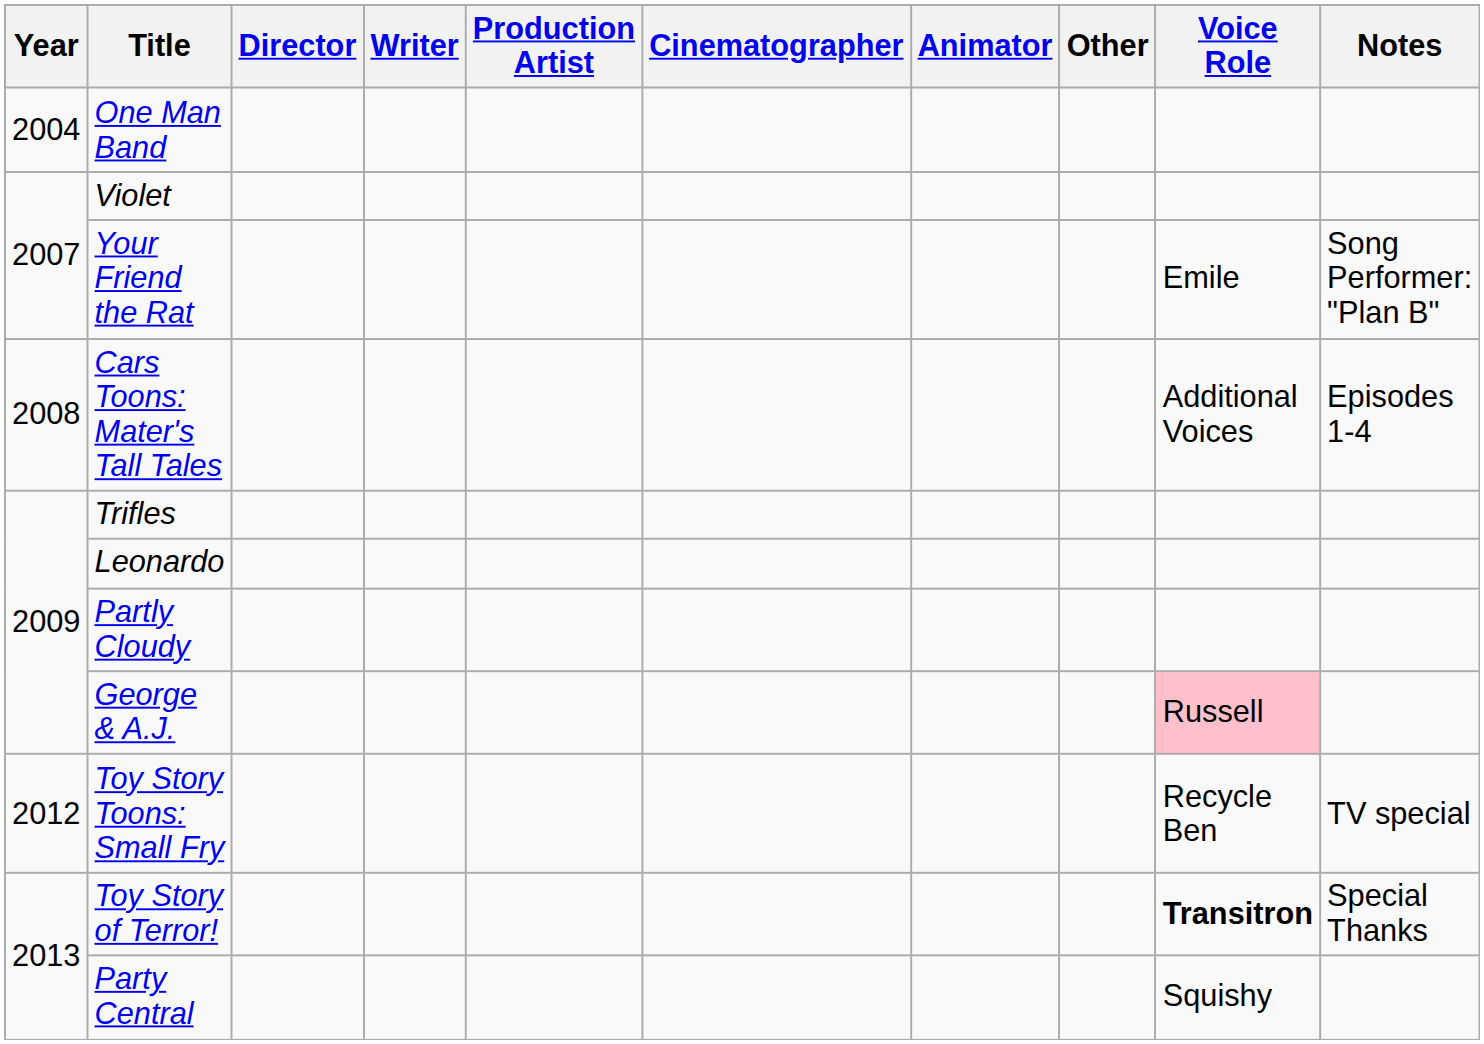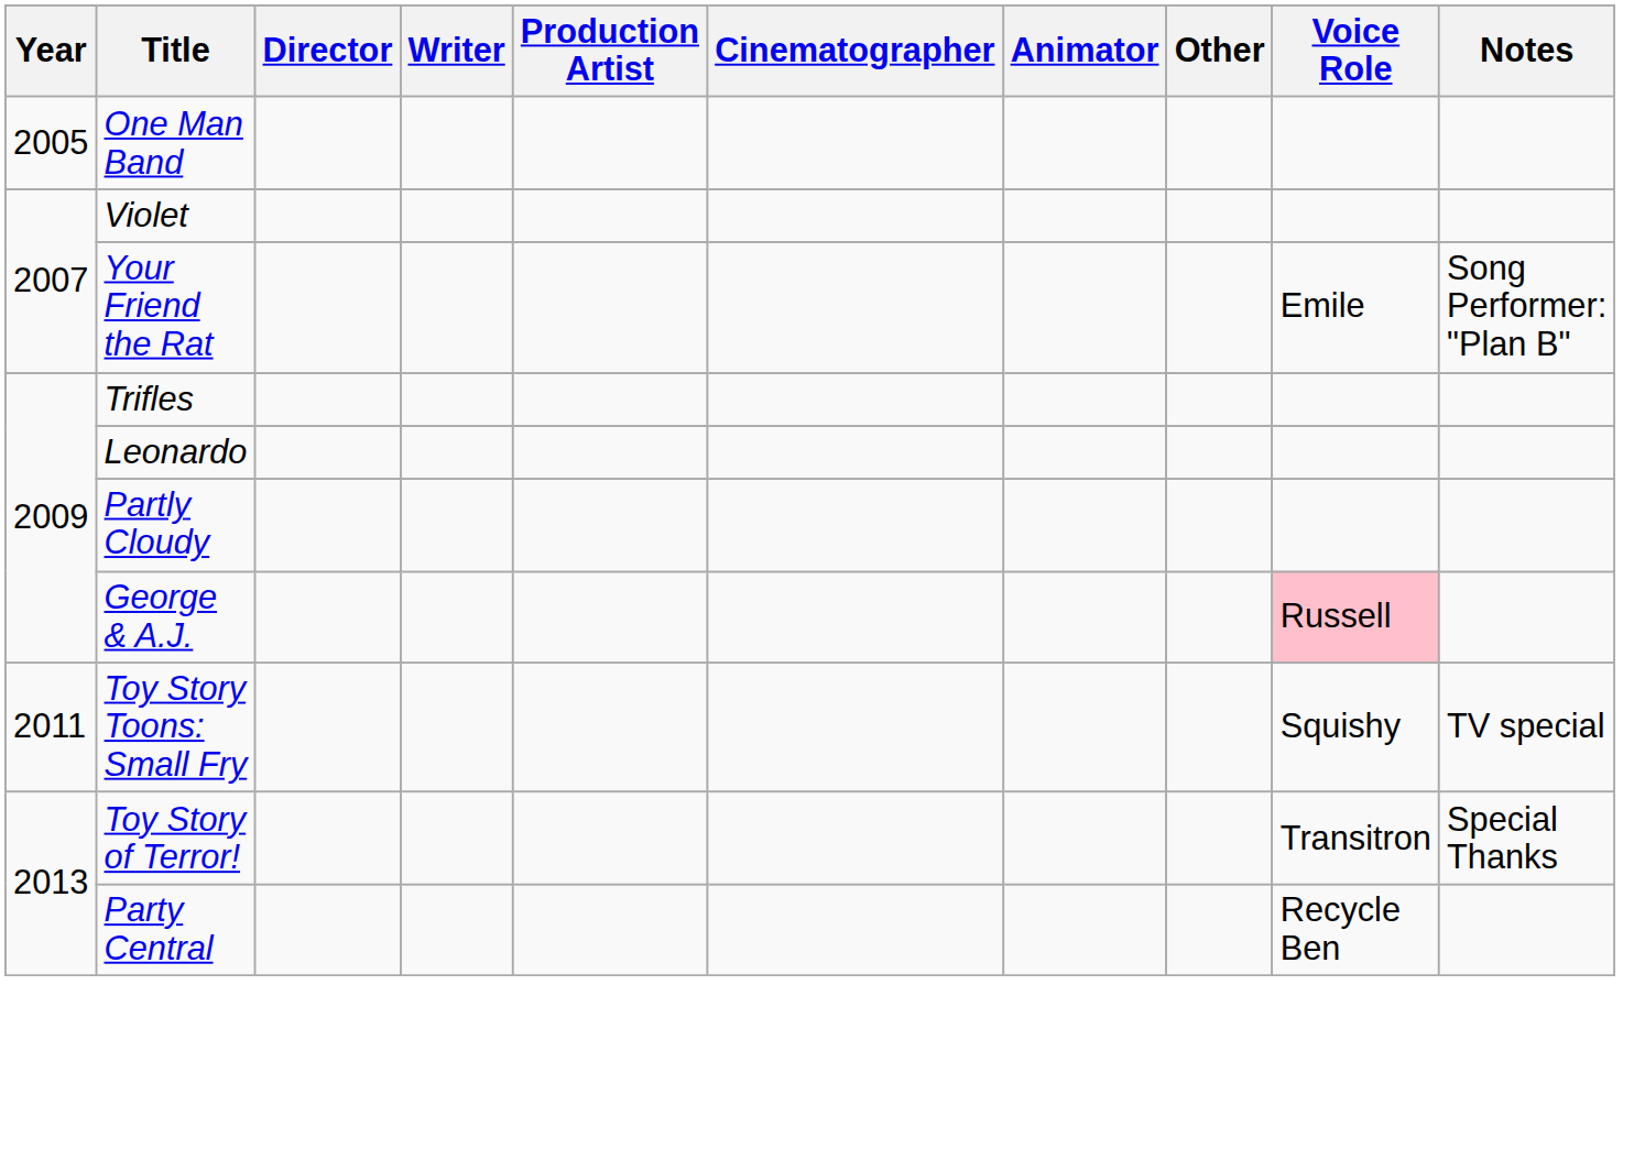 <table class="wikitable">
 <tr>
 <th>Year</th>
 <th>Title</th>
 <th><a href='#'>Director</a></th>
 <th><a href='#'>Writer</a></th>
 <th><a href='#'>Production<br>Artist</a></th>
 <th><a href='#'>Cinematographer</a></th>
 <th><a href='#'>Animator</a></th>
 <th>Other</th>
 <th><a href='#'>Voice Role</a></th>
 <th>Notes</th>
 </tr>
 <tr>
-<td>2004</td>
+<td>2005</td>
 <td><em><a href='#'>One Man Band</a></em></td>
 <td></td>
 <td></td>
 <td></td>
 <td></td>
 <td></td>
 <td></td>
 <td></td>
 <td></td>
 </tr>
 <tr>
 <td rowspan=2>2007</td>
 <td><em>Violet</em></td>
 <td></td>
 <td></td>
 <td></td>
 <td></td>
 <td></td>
 <td></td>
 <td></td>
 <td></td>
 </tr>
 <tr>
 <td><em><a href='#'>Your Friend the Rat</a></em></td>
 <td></td>
 <td></td>
 <td></td>
 <td></td>
 <td></td>
 <td></td>
 <td>Emile</td>
 <td>Song Performer: "Plan B"</td>
-</tr>
-<tr>
-<td>2008</td>
-<td><em><a href='#'>Cars Toons: Mater's Tall Tales</a></em></td>
-<td></td>
-<td></td>
-<td></td>
-<td></td>
-<td></td>
-<td></td>
-<td>Additional Voices</td>
-<td>Episodes 1-4</td>
 </tr>
 <tr>
 <td rowspan=4>2009</td>
 <td><em>Trifles</em></td>
 <td></td>
 <td></td>
 <td></td>
 <td></td>
 <td></td>
 <td></td>
 <td></td>
 <td></td>
 </tr>
 <tr>
 <td><em>Leonardo</em></td>
 <td></td>
 <td></td>
 <td></td>
 <td></td>
 <td></td>
 <td></td>
 <td></td>
 <td></td>
 </tr>
 <tr>
 <td><em><a href='#'>Partly Cloudy</a></em></td>
 <td></td>
 <td></td>
 <td></td>
 <td></td>
 <td></td>
 <td></td>
 <td></td>
 <td></td>
 </tr>
 <tr>
 <td><em><a href='#'>George & A.J.</a></em></td>
 <td></td>
 <td></td>
 <td></td>
 <td></td>
 <td></td>
 <td></td>
 <td style="background: pink;">Russell</td>
 <td></td>
 </tr>
 <tr>
-<td>2012</td>
+<td>2011</td>
 <td><em><a href='#'>Toy Story Toons: Small Fry</a></em></td>
 <td></td>
 <td></td>
 <td></td>
 <td></td>
 <td></td>
 <td></td>
-<td>Recycle Ben</td>
+<td>Squishy</td>
 <td>TV special</td>
 </tr>
 <tr>
 <td rowspan=2>2013</td>
 <td><em><a href='#'>Toy Story of Terror!</a></em></td>
 <td></td>
 <td></td>
 <td></td>
 <td></td>
 <td></td>
 <td></td>
-<td><strong>Transitron</strong></td>
+<td>Transitron</td>
 <td>Special Thanks</td>
 </tr>
 <tr>
 <td><em><a href='#'>Party Central</a></em></td>
 <td></td>
 <td></td>
 <td></td>
 <td></td>
 <td></td>
 <td></td>
-<td>Squishy</td>
+<td>Recycle Ben</td>
 <td></td>
 </tr>
 </table>
